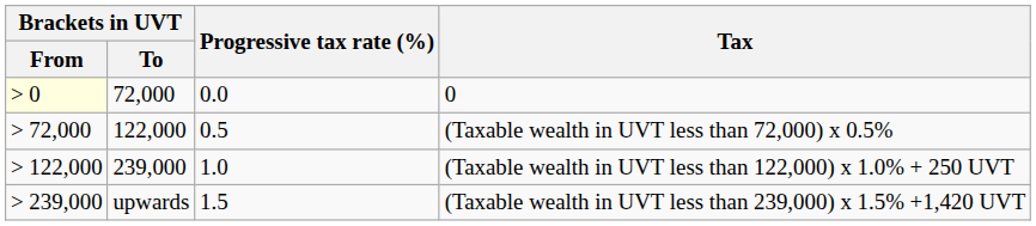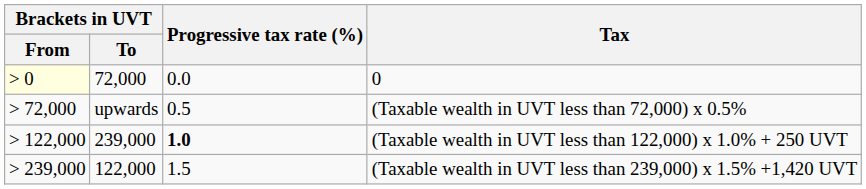 <table class="wikitable">
 <tr>
 <th colspan="2">Brackets in UVT</th>
 <th rowspan="2">Progressive tax rate (%)</th>
 <th rowspan="2">Tax</th>
 </tr>
 <tr>
 <th>From</th>
 <th>To</th>
 </tr>
 <tr>
 <td style="background: lightyellow;">> 0</td>
 <td>72,000</td>
 <td>0.0</td>
 <td>0</td>
 </tr>
 <tr>
 <td>> 72,000</td>
-<td>122,000</td>
+<td>upwards</td>
 <td>0.5</td>
 <td>(Taxable wealth in UVT less than 72,000) x 0.5%</td>
 </tr>
 <tr>
 <td>> 122,000</td>
 <td>239,000</td>
-<td>1.0</td>
+<td><strong>1.0</strong></td>
 <td>(Taxable wealth in UVT less than 122,000) x 1.0% + 250 UVT</td>
 </tr>
 <tr>
 <td>> 239,000</td>
-<td>upwards</td>
+<td>122,000</td>
 <td>1.5</td>
 <td>(Taxable wealth in UVT less than 239,000) x 1.5% +1,420 UVT</td>
 </tr>
 </table>
